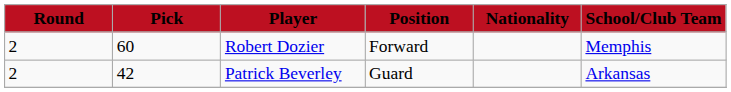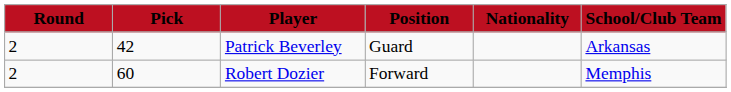 <table class="wikitable sortable sortable">
 <tr>
 <th style="background:#BD1021;" width="15%">Round</th>
 <th style="background:#BD1021;" width="15%">Pick</th>
 <th style="background:#BD1021;" width="20%">Player</th>
 <th style="background:#BD1021;" width="15%">Position</th>
 <th style="background:#BD1021;" width="15%">Nationality</th>
 <th style="background:#BD1021;" width="20%">School/Club Team</th>
 </tr>
 <tr>
 <td>2</td>
+<td>42</td>
+<td><a href='#'>Patrick Beverley</a></td>
+<td>Guard</td>
+<td></td>
+<td><a href='#'>Arkansas</a></td>
+</tr>
+<tr>
+<td>2</td>
 <td>60</td>
 <td><a href='#'>Robert Dozier</a></td>
 <td>Forward</td>
 <td></td>
 <td><a href='#'>Memphis</a></td>
 </tr>
 <tr>
-<td>2</td>
-<td>42</td>
-<td><a href='#'>Patrick Beverley</a></td>
-<td>Guard</td>
-<td></td>
-<td><a href='#'>Arkansas</a></td>
-</tr>
-<tr>
 </tr>
 </table>
